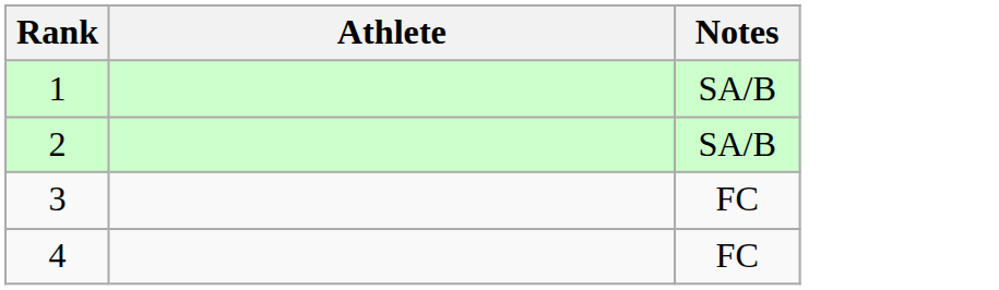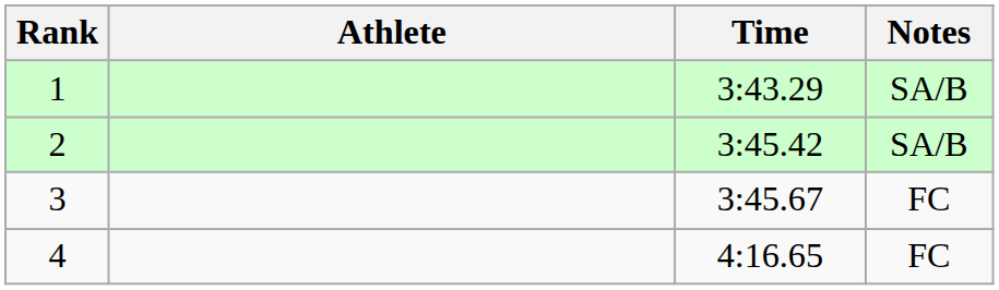 <table class=wikitable style="text-align:center">
 <tr>
 <th width=40>Rank</th>
 <th width=250>Athlete</th>
+<th width=80>Time</th>
 <th width=50>Notes</th>
 </tr>
 <tr bgcolor="ccffcc">
 <td>1</td>
 <td align=left></td>
+<td>3:43.29</td>
 <td>SA/B</td>
 </tr>
 <tr bgcolor="ccffcc">
 <td>2</td>
 <td align=left></td>
+<td>3:45.42</td>
 <td>SA/B</td>
 </tr>
 <tr>
 <td>3</td>
 <td align=left></td>
+<td>3:45.67</td>
 <td>FC</td>
 </tr>
 <tr>
 <td>4</td>
 <td align=left></td>
+<td>4:16.65</td>
 <td>FC</td>
 </tr>
 </table>
